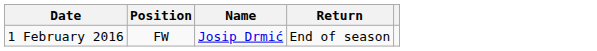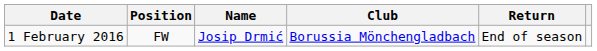 <table class="wikitable" style="text-align:center;">
 <tr>
 <th>Date</th>
 <th>Position</th>
 <th>Name</th>
+<th>Club</th>
 <th>Return</th>
 <th></th>
 </tr>
 <tr>
 <td>1 February 2016</td>
 <td>FW</td>
 <td><a href='#'>Josip Drmić</a></td>
+<td><a href='#'>Borussia Mönchengladbach</a></td>
 <td>End of season</td>
 <td></td>
 </tr>
 </table>
